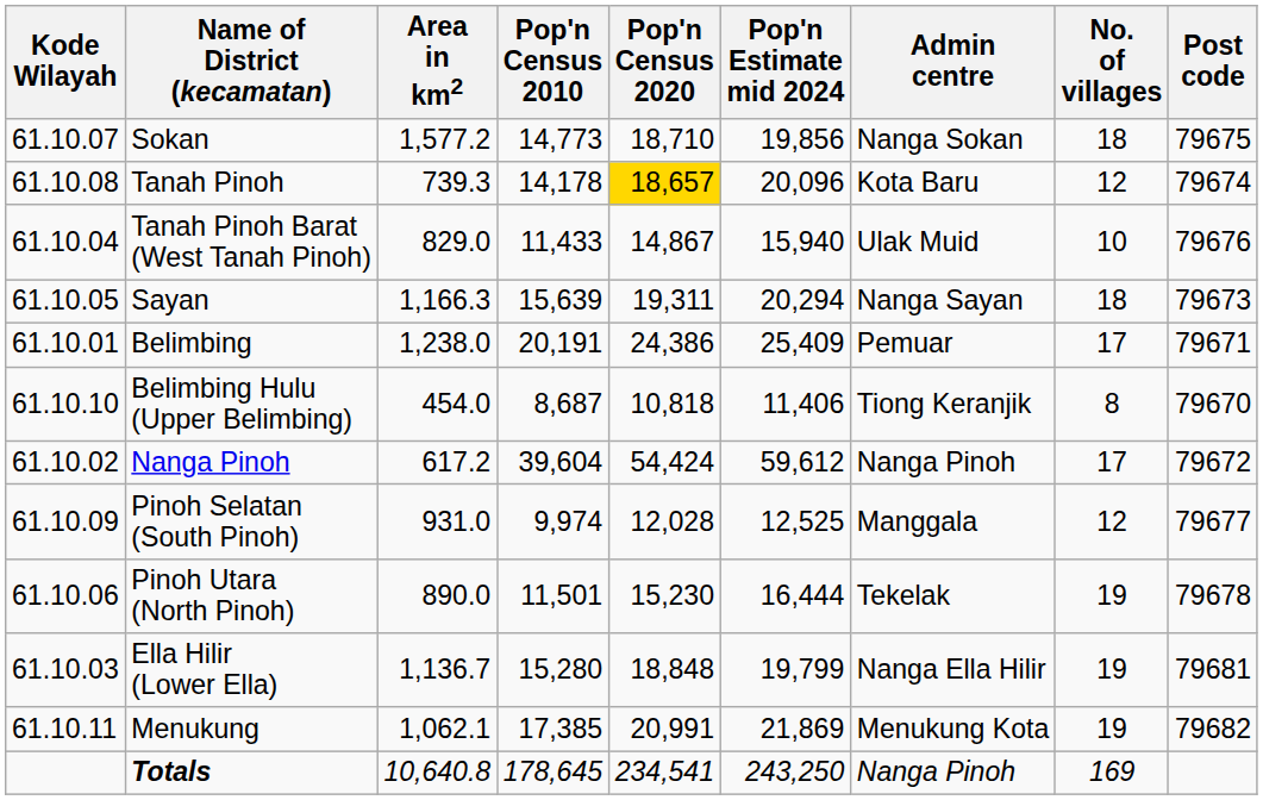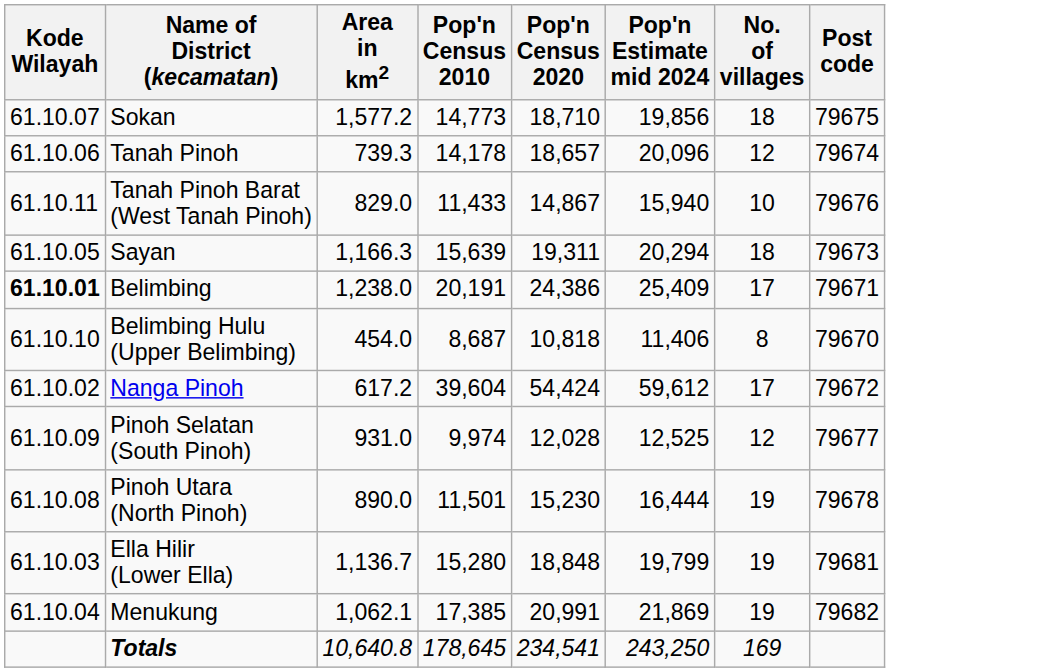 <table class="sortable wikitable">
 <tr>
 <th>Kode <br>Wilayah</th>
 <th>Name of<br>District<br>(<em>kecamatan</em>)</th>
 <th>Area <br> in<br>km<sup>2</sup></th>
 <th>Pop'n<br>Census<br>2010</th>
 <th>Pop'n<br>Census<br>2020</th>
 <th>Pop'n<br>Estimate<br>mid 2024</th>
-<th>Admin<br>centre</th>
 <th>No. <br>of<br>villages</th>
 <th>Post<br>code</th>
 </tr>
 <tr>
 <td>61.10.07</td>
 <td>Sokan</td>
 <td align="right">1,577.2</td>
 <td align="right">14,773</td>
 <td align="right">18,710</td>
 <td align="right">19,856</td>
-<td>Nanga Sokan</td>
 <td align="center">18</td>
 <td>79675</td>
 </tr>
 <tr>
-<td>61.10.08</td>
+<td>61.10.06</td>
 <td>Tanah Pinoh</td>
 <td align="right">739.3</td>
 <td align="right">14,178</td>
-<td align="right" style="background: gold;">18,657</td>
+<td align="right">18,657</td>
 <td align="right">20,096</td>
-<td>Kota Baru</td>
 <td align="center">12</td>
 <td>79674</td>
 </tr>
 <tr>
-<td>61.10.04</td>
+<td>61.10.11</td>
 <td>Tanah Pinoh Barat <br>(West Tanah Pinoh)</td>
 <td align="right">829.0</td>
 <td align="right">11,433</td>
 <td align="right">14,867</td>
 <td align="right">15,940</td>
-<td>Ulak Muid</td>
 <td align="center">10</td>
 <td>79676</td>
 </tr>
 <tr>
 <td>61.10.05</td>
 <td>Sayan</td>
 <td align="right">1,166.3</td>
 <td align="right">15,639</td>
 <td align="right">19,311</td>
 <td align="right">20,294</td>
-<td>Nanga Sayan</td>
 <td align="center">18</td>
 <td>79673</td>
 </tr>
 <tr>
-<td>61.10.01</td>
+<td><strong>61.10.01</strong></td>
 <td>Belimbing</td>
 <td align="right">1,238.0</td>
 <td align="right">20,191</td>
 <td align="right">24,386</td>
 <td align="right">25,409</td>
-<td>Pemuar</td>
 <td align="center">17</td>
 <td>79671</td>
 </tr>
 <tr>
 <td>61.10.10</td>
 <td>Belimbing Hulu <br> (Upper Belimbing)</td>
 <td align="right">454.0</td>
 <td align="right">8,687</td>
 <td align="right">10,818</td>
 <td align="right">11,406</td>
-<td>Tiong Keranjik</td>
 <td align="center">8</td>
 <td>79670</td>
 </tr>
 <tr>
 <td>61.10.02</td>
 <td><a href='#'>Nanga Pinoh</a></td>
 <td align="right">617.2</td>
 <td align="right">39,604</td>
 <td align="right">54,424</td>
 <td align="right">59,612</td>
-<td>Nanga Pinoh</td>
 <td align="center">17</td>
 <td>79672</td>
 </tr>
 <tr>
 <td>61.10.09</td>
 <td>Pinoh Selatan <br>(South Pinoh)</td>
 <td align="right">931.0</td>
 <td align="right">9,974</td>
 <td align="right">12,028</td>
 <td align="right">12,525</td>
-<td>Manggala</td>
 <td align="center">12</td>
 <td>79677</td>
 </tr>
 <tr>
-<td>61.10.06</td>
+<td>61.10.08</td>
 <td>Pinoh Utara <br>(North Pinoh)</td>
 <td align="right">890.0</td>
 <td align="right">11,501</td>
 <td align="right">15,230</td>
 <td align="right">16,444</td>
-<td>Tekelak</td>
 <td align="center">19</td>
 <td>79678</td>
 </tr>
 <tr>
 <td>61.10.03</td>
 <td>Ella Hilir <br>(Lower Ella)</td>
 <td align="right">1,136.7</td>
 <td align="right">15,280</td>
 <td align="right">18,848</td>
 <td align="right">19,799</td>
-<td>Nanga Ella Hilir</td>
 <td align="center">19</td>
 <td>79681</td>
 </tr>
 <tr>
-<td>61.10.11</td>
+<td>61.10.04</td>
 <td>Menukung</td>
 <td align="right">1,062.1</td>
 <td align="right">17,385</td>
 <td align="right">20,991</td>
 <td align="right">21,869</td>
-<td>Menukung Kota</td>
 <td align="center">19</td>
 <td>79682</td>
 </tr>
 <tr>
 <td></td>
 <td><strong><em>Totals</em></strong></td>
 <td align="right"><em>10,640.8</em></td>
 <td align="right"><em>178,645</em></td>
 <td align="right"><em>234,541</em></td>
 <td align="right"><em>243,250</em></td>
-<td><em>Nanga Pinoh</em></td>
 <td align="center"><em>169</em></td>
 <td></td>
 </tr>
 </table>
